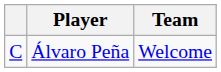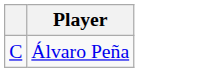 <table class="wikitable">
 <tr>
 <th style="text-align:center;"></th>
 <th style="text-align:center;">Player</th>
-<th style="text-align:center;">Team</th>
 </tr>
 <tr>
 <td style="text-align:center;"><a href='#'>C</a></td>
 <td> <a href='#'>Álvaro Peña</a></td>
-<td><a href='#'>Welcome</a></td>
 </tr>
 </table>
